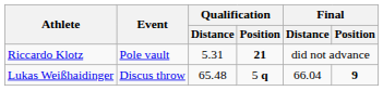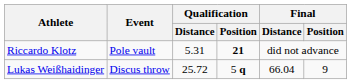 <table class=wikitable style=font-size:90%>
 <tr>
 <th rowspan=2>Athlete</th>
 <th rowspan=2>Event</th>
 <th colspan=2>Qualification</th>
 <th colspan=2>Final</th>
 </tr>
 <tr style=font-size:95%>
 <th>Distance</th>
 <th>Position</th>
 <th>Distance</th>
 <th>Position</th>
 </tr>
 <tr align=center>
 <td align=left><a href='#'>Riccardo Klotz</a></td>
 <td align=left><a href='#'>Pole vault</a></td>
 <td>5.31</td>
 <td><strong>21</strong></td>
 <td colspan=2>did not advance</td>
 </tr>
 <tr align=center>
 <td align=left><a href='#'>Lukas Weißhaidinger</a></td>
 <td align=left><a href='#'>Discus throw</a></td>
-<td>65.48</td>
+<td>25.72</td>
 <td>5 <strong>q</strong></td>
 <td>66.04</td>
-<td><strong>9</strong></td>
+<td>9</td>
 </tr>
 </table>
